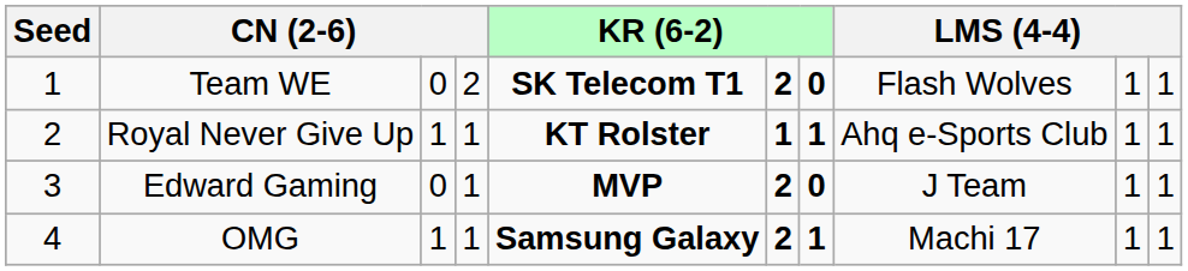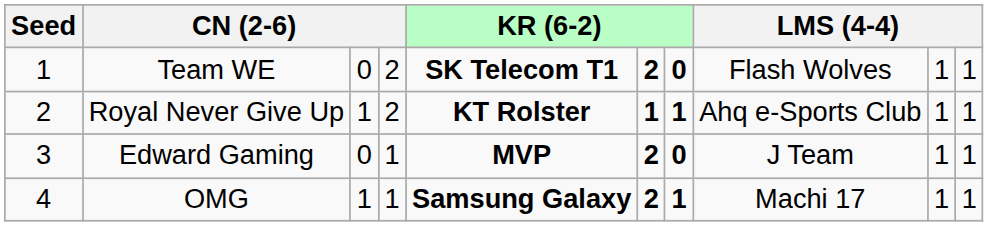 <table class="wikitable" style="text-align:center;">
 <tr>
 <th>Seed</th>
 <th colspan="3">CN (2-6)</th>
 <th colspan="3" style="background:#B9FFC5">KR (6-2)</th>
 <th colspan="3">LMS (4-4)</th>
 </tr>
 <tr>
 <td>1</td>
 <td>Team WE</td>
 <td>0</td>
 <td>2</td>
 <td><strong>SK Telecom T1</strong></td>
 <td><strong>2</strong></td>
 <td><strong>0</strong></td>
 <td>Flash Wolves</td>
 <td>1</td>
 <td>1</td>
 </tr>
 <tr>
 <td>2</td>
 <td>Royal Never Give Up</td>
 <td>1</td>
-<td>1</td>
+<td>2</td>
 <td><strong>KT Rolster</strong></td>
 <td><strong>1</strong></td>
 <td><strong>1</strong></td>
 <td>Ahq e-Sports Club</td>
 <td>1</td>
 <td>1</td>
 </tr>
 <tr>
 <td>3</td>
 <td>Edward Gaming</td>
 <td>0</td>
 <td>1</td>
 <td><strong>MVP</strong></td>
 <td><strong>2</strong></td>
 <td><strong>0</strong></td>
 <td>J Team</td>
 <td>1</td>
 <td>1</td>
 </tr>
 <tr>
 <td>4</td>
 <td>OMG</td>
 <td>1</td>
 <td>1</td>
 <td><strong>Samsung Galaxy</strong></td>
 <td><strong>2</strong></td>
 <td><strong>1</strong></td>
 <td>Machi 17</td>
 <td>1</td>
 <td>1</td>
 </tr>
 </table>
